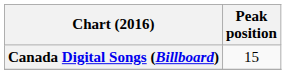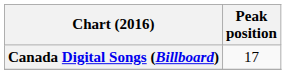 <table class="wikitable sortable plainrowheaders" style="text-align:center">
 <tr>
 <th scope="col">Chart (2016)</th>
 <th scope="col">Peak<br> position</th>
 </tr>
 <tr>
 <th scope="row">Canada <a href='#'>Digital Songs</a> (<em><a href='#'>Billboard</a></em>)</th>
-<td>15</td>
+<td>17</td>
 </tr>
 <tr>
 </tr>
 <tr>
 </tr>
 <tr>
 </tr>
 </table>
